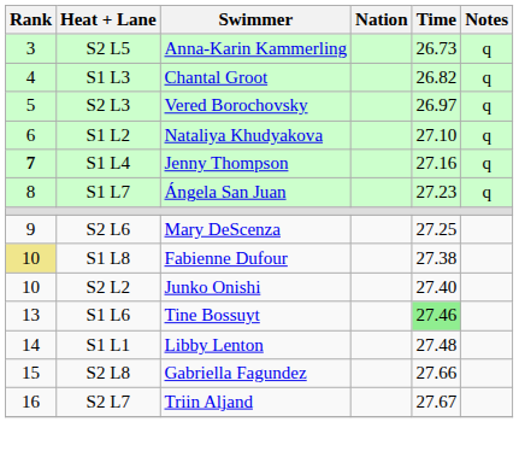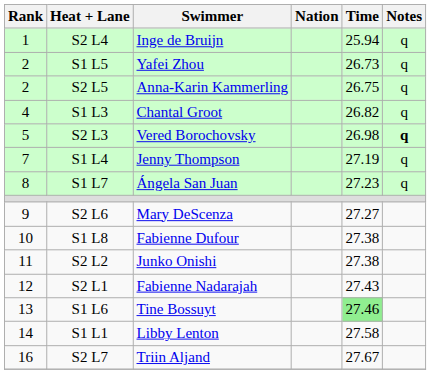 <table class="wikitable sortable" style="text-align:center">
 <tr>
 <th>Rank</th>
 <th>Heat + Lane</th>
 <th>Swimmer</th>
 <th>Nation</th>
 <th>Time</th>
 <th>Notes</th>
 </tr>
 <tr bgcolor=ccffcc>
-<td>3</td>
+<td>1</td>
+<td>S2 L4</td>
+<td align=left><a href='#'>Inge de Bruijn</a></td>
+<td align=left></td>
+<td>25.94</td>
+<td>q</td>
+</tr>
+<tr bgcolor=ccffcc>
+<td>2</td>
+<td>S1 L5</td>
+<td align=left><a href='#'>Yafei Zhou</a></td>
+<td align=left></td>
+<td>26.73</td>
+<td>q</td>
+</tr>
+<tr bgcolor=ccffcc>
+<td>2</td>
 <td>S2 L5</td>
 <td align=left><a href='#'>Anna-Karin Kammerling</a></td>
 <td align=left></td>
-<td>26.73</td>
+<td>26.75</td>
 <td>q</td>
 </tr>
 <tr bgcolor=ccffcc>
 <td>4</td>
 <td>S1 L3</td>
 <td align=left><a href='#'>Chantal Groot</a></td>
 <td align=left></td>
 <td>26.82</td>
 <td>q</td>
 </tr>
 <tr bgcolor=ccffcc>
 <td>5</td>
 <td>S2 L3</td>
 <td align=left><a href='#'>Vered Borochovsky</a></td>
 <td align=left></td>
-<td>26.97</td>
-<td>q</td>
+<td>26.98</td>
+<td><strong>q</strong></td>
 </tr>
 <tr bgcolor=ccffcc>
-<td>6</td>
-<td>S1 L2</td>
-<td align=left><a href='#'>Nataliya Khudyakova</a></td>
-<td align=left></td>
-<td>27.10</td>
-<td>q</td>
-</tr>
-<tr bgcolor=ccffcc>
-<td><strong>7</strong></td>
+<td>7</td>
 <td>S1 L4</td>
 <td align=left><a href='#'>Jenny Thompson</a></td>
 <td align=left></td>
-<td>27.16</td>
+<td>27.19</td>
 <td>q</td>
 </tr>
 <tr bgcolor=ccffcc>
 <td>8</td>
 <td>S1 L7</td>
 <td align=left><a href='#'>Ángela San Juan</a></td>
 <td align=left></td>
 <td>27.23</td>
 <td>q</td>
 </tr>
 <tr bgcolor=#DDDDDD>
 <td colspan=6></td>
 </tr>
 <tr>
 <td>9</td>
 <td>S2 L6</td>
 <td align=left><a href='#'>Mary DeScenza</a></td>
 <td align=left></td>
-<td>27.25</td>
+<td>27.27</td>
 <td></td>
 </tr>
 <tr>
-<td style="background: khaki;">10</td>
+<td>10</td>
 <td>S1 L8</td>
 <td align=left><a href='#'>Fabienne Dufour</a></td>
 <td align=left></td>
 <td>27.38</td>
 <td></td>
 </tr>
 <tr>
-<td>10</td>
+<td>11</td>
 <td>S2 L2</td>
 <td align=left><a href='#'>Junko Onishi</a></td>
 <td align=left></td>
-<td>27.40</td>
+<td>27.38</td>
+<td></td>
+</tr>
+<tr>
+<td>12</td>
+<td>S2 L1</td>
+<td align=left><a href='#'>Fabienne Nadarajah</a></td>
+<td align=left></td>
+<td>27.43</td>
 <td></td>
 </tr>
 <tr>
 <td>13</td>
 <td>S1 L6</td>
 <td align=left><a href='#'>Tine Bossuyt</a></td>
 <td align=left></td>
 <td style="background: lightgreen;">27.46</td>
 <td></td>
 </tr>
 <tr>
 <td>14</td>
 <td>S1 L1</td>
 <td align=left><a href='#'>Libby Lenton</a></td>
 <td align=left></td>
-<td>27.48</td>
-<td></td>
-</tr>
-<tr>
-<td>15</td>
-<td>S2 L8</td>
-<td align=left><a href='#'>Gabriella Fagundez</a></td>
-<td align=left></td>
-<td>27.66</td>
+<td>27.58</td>
 <td></td>
 </tr>
 <tr>
 <td>16</td>
 <td>S2 L7</td>
 <td align=left><a href='#'>Triin Aljand</a></td>
 <td align=left></td>
 <td>27.67</td>
 <td></td>
 </tr>
 <tr>
 </tr>
 </table>
